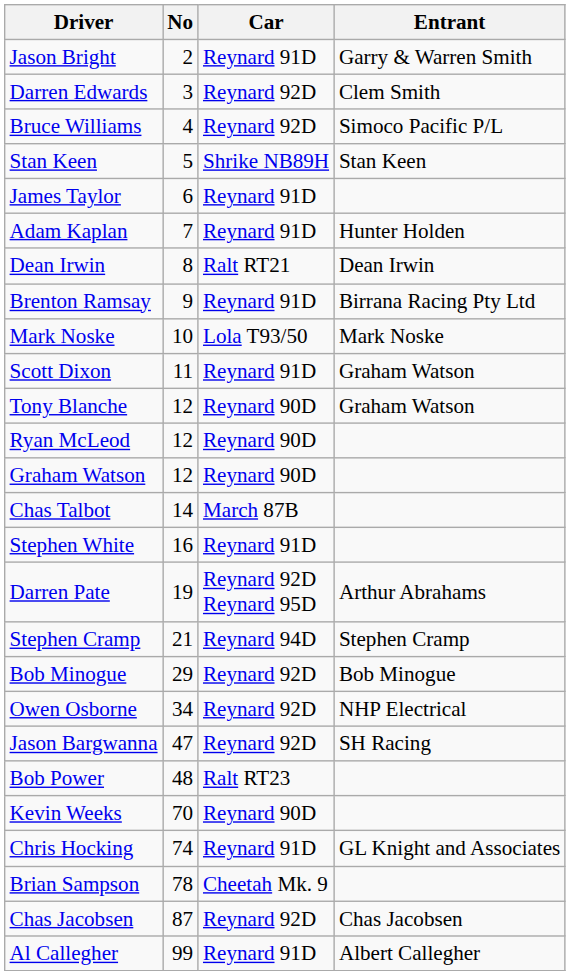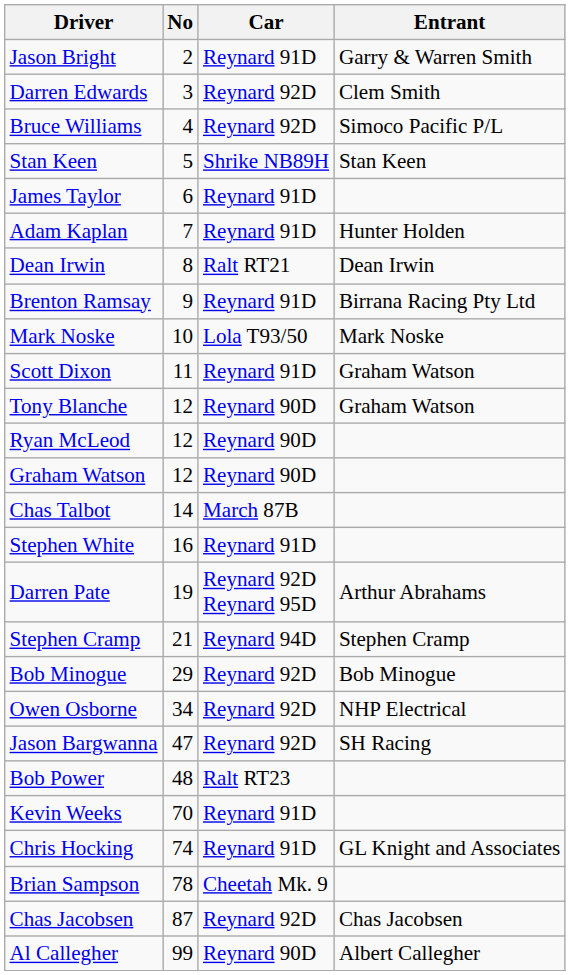 <table class="wikitable" style="font-size: 95%;">
 <tr>
 <th>Driver</th>
 <th>No</th>
 <th>Car</th>
 <th>Entrant</th>
 </tr>
 <tr>
 <td> <a href='#'>Jason Bright</a></td>
 <td align="right">2</td>
 <td><a href='#'>Reynard</a> 91D</td>
 <td>Garry & Warren Smith</td>
 </tr>
 <tr>
 <td> <a href='#'>Darren Edwards</a></td>
 <td align="right">3</td>
 <td><a href='#'>Reynard</a> 92D</td>
 <td>Clem Smith</td>
 </tr>
 <tr>
 <td> <a href='#'>Bruce Williams</a></td>
 <td align="right">4</td>
 <td><a href='#'>Reynard</a> 92D</td>
 <td>Simoco Pacific P/L</td>
 </tr>
 <tr>
 <td> <a href='#'>Stan Keen</a></td>
 <td align="right">5</td>
 <td><a href='#'>Shrike NB89H</a></td>
 <td>Stan Keen</td>
 </tr>
 <tr>
 <td> <a href='#'>James Taylor</a></td>
 <td align="right">6</td>
 <td><a href='#'>Reynard</a> 91D</td>
 <td></td>
 </tr>
 <tr>
 <td> <a href='#'>Adam Kaplan</a></td>
 <td align="right">7</td>
 <td><a href='#'>Reynard</a> 91D</td>
 <td>Hunter Holden</td>
 </tr>
 <tr>
 <td> <a href='#'>Dean Irwin</a></td>
 <td align="right">8</td>
 <td><a href='#'>Ralt</a> RT21</td>
 <td>Dean Irwin</td>
 </tr>
 <tr>
 <td> <a href='#'>Brenton Ramsay</a></td>
 <td align="right">9</td>
 <td><a href='#'>Reynard</a> 91D</td>
 <td>Birrana Racing Pty Ltd</td>
 </tr>
 <tr>
 <td> <a href='#'>Mark Noske</a></td>
 <td align="right">10</td>
 <td><a href='#'>Lola</a> T93/50</td>
 <td>Mark Noske</td>
 </tr>
 <tr>
 <td> <a href='#'>Scott Dixon</a></td>
 <td align="right">11</td>
 <td><a href='#'>Reynard</a> 91D</td>
 <td>Graham Watson</td>
 </tr>
 <tr>
 <td> <a href='#'>Tony Blanche</a></td>
 <td align="right">12</td>
 <td><a href='#'>Reynard</a> 90D</td>
 <td>Graham Watson</td>
 </tr>
 <tr>
 <td> <a href='#'>Ryan McLeod</a></td>
 <td align="right">12</td>
 <td><a href='#'>Reynard</a> 90D</td>
 <td></td>
 </tr>
 <tr>
 <td> <a href='#'>Graham Watson</a></td>
 <td align="right">12</td>
 <td><a href='#'>Reynard</a> 90D</td>
 <td></td>
 </tr>
 <tr>
 <td> <a href='#'>Chas Talbot</a></td>
 <td align="right">14</td>
 <td><a href='#'>March</a> 87B</td>
 <td></td>
 </tr>
 <tr>
 <td> <a href='#'>Stephen White</a></td>
 <td align="right">16</td>
 <td><a href='#'>Reynard</a> 91D</td>
 <td></td>
 </tr>
 <tr>
 <td> <a href='#'>Darren Pate</a></td>
 <td align="right">19</td>
 <td><a href='#'>Reynard</a> 92D<br> <a href='#'>Reynard</a> 95D</td>
 <td>Arthur Abrahams</td>
 </tr>
 <tr>
 <td> <a href='#'>Stephen Cramp</a></td>
 <td align="right">21</td>
 <td><a href='#'>Reynard</a> 94D</td>
 <td>Stephen Cramp</td>
 </tr>
 <tr>
 <td> <a href='#'>Bob Minogue</a></td>
 <td align="right">29</td>
 <td><a href='#'>Reynard</a> 92D</td>
 <td>Bob Minogue</td>
 </tr>
 <tr>
 <td> <a href='#'>Owen Osborne</a></td>
 <td align="right">34</td>
 <td><a href='#'>Reynard</a> 92D</td>
 <td>NHP Electrical</td>
 </tr>
 <tr>
 <td> <a href='#'>Jason Bargwanna</a></td>
 <td align="right">47</td>
 <td><a href='#'>Reynard</a> 92D</td>
 <td>SH Racing</td>
 </tr>
 <tr>
 <td> <a href='#'>Bob Power</a></td>
 <td align="right">48</td>
 <td><a href='#'>Ralt</a> RT23</td>
 <td></td>
 </tr>
 <tr>
 <td> <a href='#'>Kevin Weeks</a></td>
 <td align="right">70</td>
-<td><a href='#'>Reynard</a> 90D</td>
+<td><a href='#'>Reynard</a> 91D</td>
 <td></td>
 </tr>
 <tr>
 <td> <a href='#'>Chris Hocking</a></td>
 <td align="right">74</td>
 <td><a href='#'>Reynard</a> 91D</td>
 <td>GL Knight and Associates</td>
 </tr>
 <tr>
 <td> <a href='#'>Brian Sampson</a></td>
 <td align="right">78</td>
 <td><a href='#'>Cheetah</a> Mk. 9</td>
 <td></td>
 </tr>
 <tr>
 <td> <a href='#'>Chas Jacobsen</a></td>
 <td align="right">87</td>
 <td><a href='#'>Reynard</a> 92D</td>
 <td>Chas Jacobsen</td>
 </tr>
 <tr>
 <td> <a href='#'>Al Callegher</a></td>
 <td align="right">99</td>
-<td><a href='#'>Reynard</a> 91D</td>
+<td><a href='#'>Reynard</a> 90D</td>
 <td>Albert Callegher</td>
 </tr>
 <tr>
 </tr>
 </table>
